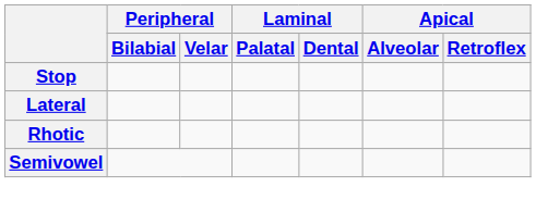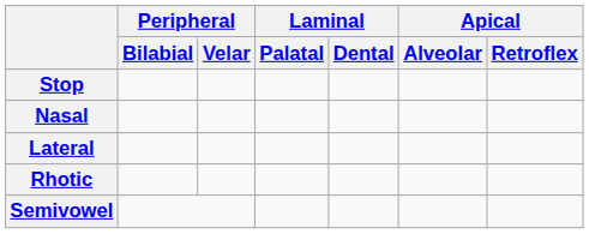 <table class="wikitable" style="text-align: center;">
 <tr>
 <th rowspan="2"></th>
 <th colspan="2"><a href='#'>Peripheral</a></th>
 <th colspan="2"><a href='#'>Laminal</a></th>
 <th colspan="2"><a href='#'>Apical</a></th>
 </tr>
 <tr>
 <th><a href='#'>Bilabial</a></th>
 <th><a href='#'>Velar</a></th>
 <th><a href='#'>Palatal</a></th>
 <th><a href='#'>Dental</a></th>
 <th><a href='#'>Alveolar</a></th>
 <th><a href='#'>Retroflex</a></th>
 </tr>
 <tr>
 <th><a href='#'>Stop</a></th>
+<td></td>
+<td></td>
+<td></td>
+<td></td>
+<td></td>
+<td></td>
+</tr>
+<tr>
+<th><a href='#'>Nasal</a></th>
 <td></td>
 <td></td>
 <td></td>
 <td></td>
 <td></td>
 <td></td>
 </tr>
 <tr>
 <th><a href='#'>Lateral</a></th>
 <td></td>
 <td></td>
 <td></td>
 <td></td>
 <td></td>
 <td></td>
 </tr>
 <tr>
 <th><a href='#'>Rhotic</a></th>
 <td></td>
 <td></td>
 <td></td>
 <td></td>
 <td></td>
 <td></td>
 </tr>
 <tr>
 <th><a href='#'>Semivowel</a></th>
 <td colspan="2"></td>
 <td></td>
 <td></td>
 <td></td>
 <td></td>
 </tr>
 </table>
